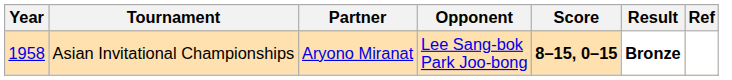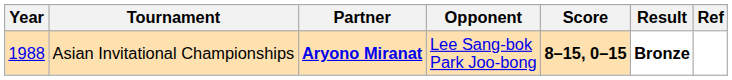 <table class="sortable wikitable" style="font-size: 90%;">
 <tr>
 <th>Year</th>
 <th>Tournament</th>
 <th>Partner</th>
 <th>Opponent</th>
 <th>Score</th>
 <th>Result</th>
 <th>Ref</th>
 </tr>
 <tr style="background:#FFE0AF">
-<td align="center"><a href='#'>1958</a></td>
+<td align="center"><a href='#'>1988</a></td>
 <td align="left">Asian Invitational Championships</td>
-<td align="left"> <a href='#'>Aryono Miranat</a></td>
+<td align="left"><strong> <a href='#'>Aryono Miranat</a></strong></td>
 <td align="left"> <a href='#'>Lee Sang-bok</a><br> <a href='#'>Park Joo-bong</a></td>
 <td align="left"><strong>8–15, 0–15</strong></td>
 <td style="text-align:left; background:white"> <strong>Bronze</strong></td>
 <td style="text-align:center; background:white"></td>
 </tr>
 </table>
